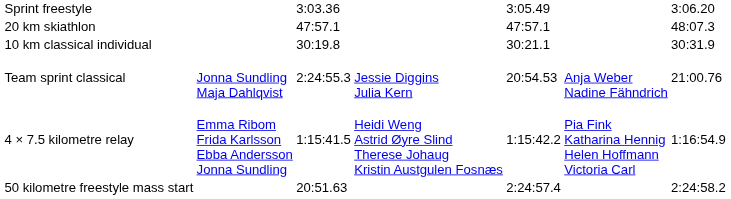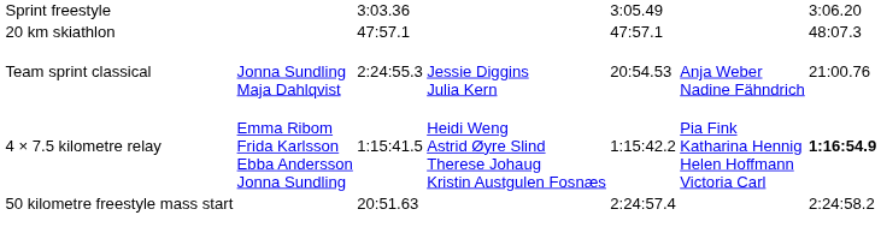 <table>
 <tr>
 <td>Sprint freestyle <br></td>
 <td></td>
 <td>3:03.36</td>
 <td></td>
 <td>3:05.49</td>
 <td></td>
 <td>3:06.20</td>
 </tr>
 <tr>
 <td>20 km skiathlon <br></td>
 <td></td>
 <td>47:57.1</td>
 <td></td>
 <td>47:57.1</td>
 <td></td>
 <td>48:07.3</td>
 </tr>
 <tr>
-<td>10 km classical individual<br></td>
-<td></td>
-<td>30:19.8</td>
-<td></td>
-<td>30:21.1</td>
-<td></td>
-<td>30:31.9</td>
-</tr>
-<tr>
 <td>Team sprint classical <br></td>
 <td><br><a href='#'>Jonna Sundling</a><br><a href='#'>Maja Dahlqvist</a></td>
 <td>2:24:55.3</td>
 <td><br><a href='#'>Jessie Diggins</a><br><a href='#'>Julia Kern</a></td>
 <td>20:54.53</td>
 <td><br><a href='#'>Anja Weber</a><br><a href='#'>Nadine Fähndrich</a></td>
 <td>21:00.76</td>
 </tr>
 <tr>
 <td>4 × 7.5 kilometre relay <br></td>
 <td><br><a href='#'>Emma Ribom</a><br><a href='#'>Frida Karlsson</a><br><a href='#'>Ebba Andersson</a><br><a href='#'>Jonna Sundling</a></td>
 <td>1:15:41.5</td>
 <td><br><a href='#'>Heidi Weng</a><br><a href='#'>Astrid Øyre Slind</a><br><a href='#'>Therese Johaug</a><br><a href='#'>Kristin Austgulen Fosnæs</a></td>
 <td>1:15:42.2</td>
 <td><br><a href='#'>Pia Fink</a><br><a href='#'>Katharina Hennig</a><br><a href='#'>Helen Hoffmann</a><br><a href='#'>Victoria Carl</a></td>
-<td>1:16:54.9</td>
+<td><strong>1:16:54.9</strong></td>
 </tr>
 <tr>
 <td>50 kilometre freestyle mass start <br></td>
 <td></td>
 <td>20:51.63</td>
 <td></td>
 <td>2:24:57.4</td>
 <td></td>
 <td>2:24:58.2</td>
 </tr>
 </table>
